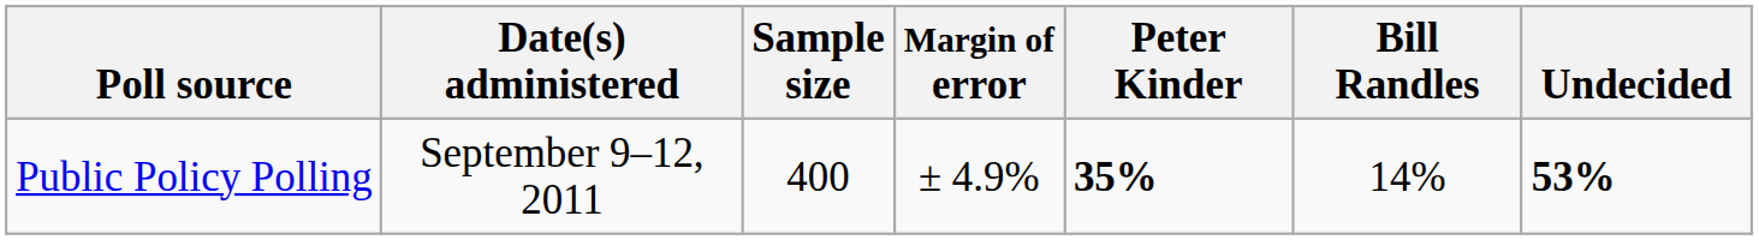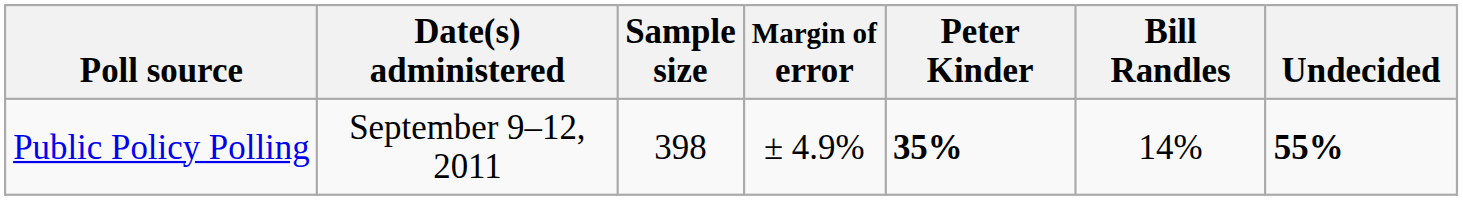 <table class="wikitable">
 <tr valign= bottom>
 <th>Poll source</th>
 <th style="width:130px;">Date(s)<br>administered</th>
 <th class=small>Sample<br>size</th>
 <th><small>Margin of</small><br>error</th>
 <th width=80px>Peter<br>Kinder</th>
 <th width=80px>Bill<br>Randles</th>
 <th width=80px>Undecided</th>
 </tr>
 <tr>
 <td><a href='#'>Public Policy Polling</a></td>
 <td align=center>September 9–12, 2011</td>
-<td align=center>400</td>
+<td align=center>398</td>
 <td align=center>± 4.9%</td>
 <td><strong>35%</strong></td>
 <td align=center>14%</td>
-<td><strong>53%</strong></td>
+<td><strong>55%</strong></td>
 </tr>
 </table>
